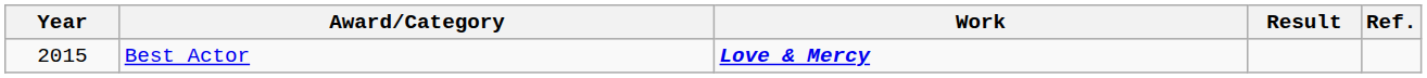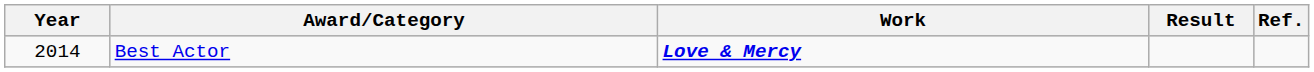 <table class=wikitable>
 <tr>
 <th scope="col" style="width:5em;">Year</th>
 <th scope="col" style="width:28em;">Award/Category</th>
 <th scope="col" style="width:25em;">Work</th>
 <th scope="col" style="width:5em;">Result</th>
 <th>Ref.</th>
 </tr>
 <tr>
-<td style="text-align:center;">2015</td>
+<td style="text-align:center;">2014</td>
 <td><a href='#'>Best Actor</a></td>
 <td><strong><em><a href='#'>Love & Mercy</a></em></strong></td>
 <td></td>
 <td></td>
 </tr>
 </table>
